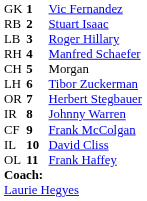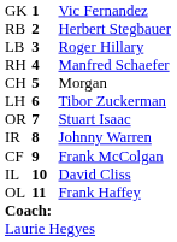 <table style="font-size: 90%" cellspacing="0" cellpadding="0">
 <tr>
 <th width="25"></th>
 <th width="25"></th>
 </tr>
 <tr>
 <td>GK</td>
 <td><strong>1</strong></td>
 <td> <a href='#'>Vic Fernandez</a></td>
 </tr>
 <tr>
 <td>RB</td>
 <td><strong>2</strong></td>
-<td> <a href='#'>Stuart Isaac</a></td>
+<td> <a href='#'>Herbert Stegbauer</a></td>
 </tr>
 <tr>
 <td>LB</td>
 <td><strong>3</strong></td>
 <td> <a href='#'>Roger Hillary</a></td>
 </tr>
 <tr>
 <td>RH</td>
 <td><strong>4</strong></td>
 <td> <a href='#'>Manfred Schaefer</a></td>
 </tr>
 <tr>
 <td>CH</td>
 <td><strong>5</strong></td>
 <td> Morgan</td>
 </tr>
 <tr>
 <td>LH</td>
 <td><strong>6</strong></td>
 <td> <a href='#'>Tibor Zuckerman</a></td>
 </tr>
 <tr>
 <td>OR</td>
 <td><strong>7</strong></td>
-<td> <a href='#'>Herbert Stegbauer</a></td>
+<td> <a href='#'>Stuart Isaac</a></td>
 </tr>
 <tr>
 <td>IR</td>
 <td><strong>8</strong></td>
 <td> <a href='#'>Johnny Warren</a></td>
 </tr>
 <tr>
 <td>CF</td>
 <td><strong>9</strong></td>
 <td> <a href='#'>Frank McColgan</a></td>
 </tr>
 <tr>
 <td>IL</td>
 <td><strong>10</strong></td>
 <td> <a href='#'>David Cliss</a></td>
 </tr>
 <tr>
 <td>OL</td>
 <td><strong>11</strong></td>
 <td> <a href='#'>Frank Haffey</a></td>
 </tr>
 <tr>
 <td colspan=4><strong>Coach:</strong></td>
 </tr>
 <tr>
 <td colspan=4> <a href='#'>Laurie Hegyes</a></td>
 </tr>
 </table>
